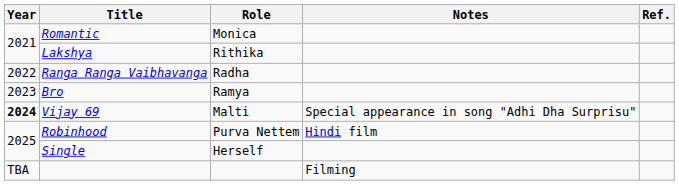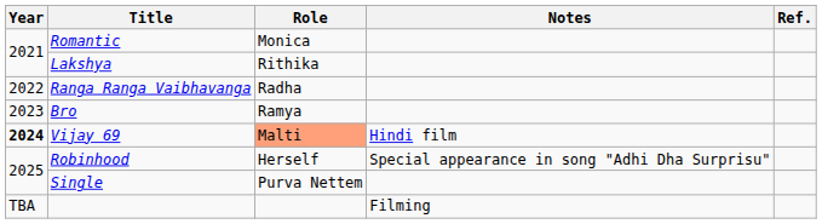 <table class="wikitable sortable">
 <tr>
 <th>Year</th>
 <th>Title</th>
 <th>Role</th>
 <th class="unsortable">Notes</th>
 <th class="unsortable">Ref.</th>
 </tr>
 <tr>
 <td rowspan="2">2021</td>
 <td><em><a href='#'>Romantic</a></em></td>
 <td>Monica</td>
 <td></td>
 <td></td>
 </tr>
 <tr>
 <td><em><a href='#'>Lakshya</a></em></td>
 <td>Rithika</td>
 <td></td>
 <td></td>
 </tr>
 <tr>
 <td>2022</td>
 <td><em><a href='#'>Ranga Ranga Vaibhavanga</a></em></td>
 <td>Radha</td>
 <td></td>
 <td></td>
 </tr>
 <tr>
 <td>2023</td>
 <td><em><a href='#'>Bro</a></em></td>
 <td>Ramya</td>
 <td></td>
 <td></td>
 </tr>
 <tr>
 <td><strong>2024</strong></td>
 <td><em><a href='#'>Vijay 69</a></em></td>
-<td>Malti</td>
-<td>Special appearance in song "Adhi Dha Surprisu"</td>
+<td style="background: lightsalmon;">Malti</td>
+<td><a href='#'>Hindi</a> film</td>
 <td></td>
 </tr>
 <tr>
 <td rowspan="2">2025</td>
 <td><em><a href='#'>Robinhood</a></em></td>
-<td>Purva Nettem</td>
-<td><a href='#'>Hindi</a> film</td>
+<td>Herself</td>
+<td>Special appearance in song "Adhi Dha Surprisu"</td>
 <td></td>
 </tr>
 <tr>
 <td><em><a href='#'>Single</a></em></td>
-<td>Herself</td>
+<td>Purva Nettem</td>
 <td></td>
 <td></td>
 </tr>
 <tr>
 <td>TBA</td>
 <td></td>
 <td></td>
 <td>Filming</td>
 <td></td>
 </tr>
 </table>
